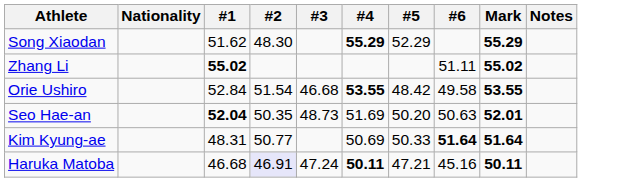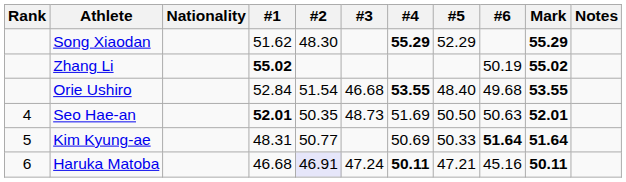 <table class="wikitable sortable" style="text-align:center">
 <tr>
+<th>Rank</th>
 <th>Athlete</th>
 <th>Nationality</th>
 <th>#1</th>
 <th>#2</th>
 <th>#3</th>
 <th>#4</th>
 <th>#5</th>
 <th>#6</th>
 <th>Mark</th>
 <th>Notes</th>
 </tr>
 <tr>
+<td></td>
 <td align="left"><a href='#'>Song Xiaodan</a></td>
 <td align=left></td>
 <td>51.62</td>
 <td>48.30</td>
 <td></td>
 <td><strong>55.29</strong></td>
 <td>52.29</td>
 <td></td>
 <td><strong>55.29</strong></td>
 <td></td>
 </tr>
 <tr>
+<td></td>
 <td align="left"><a href='#'>Zhang Li</a></td>
 <td align=left></td>
 <td><strong>55.02</strong></td>
 <td></td>
 <td></td>
 <td></td>
 <td></td>
-<td>51.11</td>
+<td>50.19</td>
 <td><strong>55.02</strong></td>
 <td></td>
 </tr>
 <tr>
+<td></td>
 <td align="left"><a href='#'>Orie Ushiro</a></td>
 <td align=left></td>
 <td>52.84</td>
 <td>51.54</td>
 <td>46.68</td>
 <td><strong>53.55</strong></td>
-<td>48.42</td>
-<td>49.58</td>
+<td>48.40</td>
+<td>49.68</td>
 <td><strong>53.55</strong></td>
 <td></td>
 </tr>
 <tr>
+<td>4</td>
 <td align="left"><a href='#'>Seo Hae-an</a></td>
 <td align=left></td>
-<td><strong>52.04</strong></td>
+<td><strong>52.01</strong></td>
 <td>50.35</td>
 <td>48.73</td>
 <td>51.69</td>
-<td>50.20</td>
+<td>50.50</td>
 <td>50.63</td>
 <td><strong>52.01</strong></td>
 <td></td>
 </tr>
 <tr>
+<td>5</td>
 <td align="left"><a href='#'>Kim Kyung-ae</a></td>
 <td align=left></td>
 <td>48.31</td>
 <td>50.77</td>
 <td></td>
 <td>50.69</td>
 <td>50.33</td>
 <td><strong>51.64</strong></td>
 <td><strong>51.64</strong></td>
 <td></td>
 </tr>
 <tr>
+<td>6</td>
 <td align="left"><a href='#'>Haruka Matoba</a></td>
 <td align=left></td>
 <td>46.68</td>
 <td style="background: lavender;">46.91</td>
 <td>47.24</td>
 <td><strong>50.11</strong></td>
 <td>47.21</td>
 <td>45.16</td>
 <td><strong>50.11</strong></td>
 <td></td>
 </tr>
 </table>
